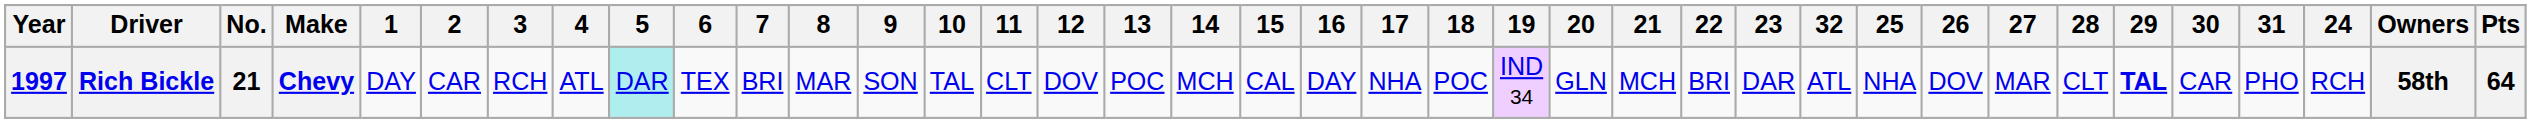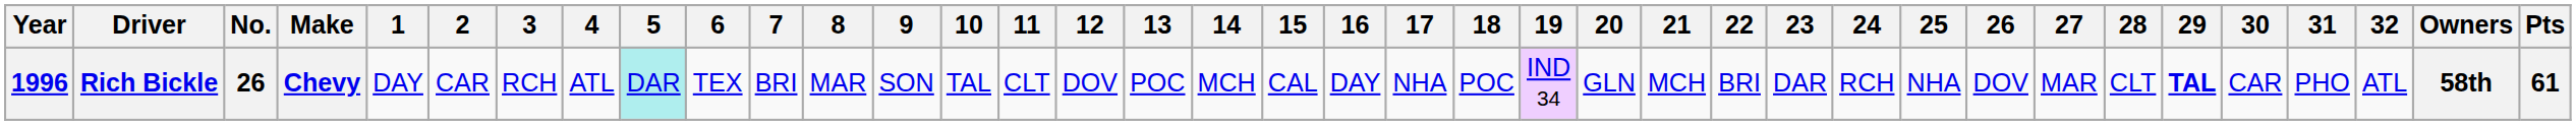 <table class="wikitable" style="text-align:center; font-size:75%">
 <tr>
 <th>Year</th>
 <th>Driver</th>
 <th>No.</th>
 <th>Make</th>
 <th>1</th>
 <th>2</th>
 <th>3</th>
 <th>4</th>
 <th>5</th>
 <th>6</th>
 <th>7</th>
 <th>8</th>
 <th>9</th>
 <th>10</th>
 <th>11</th>
 <th>12</th>
 <th>13</th>
 <th>14</th>
 <th>15</th>
 <th>16</th>
 <th>17</th>
 <th>18</th>
 <th>19</th>
 <th>20</th>
 <th>21</th>
 <th>22</th>
 <th>23</th>
-<th>32</th>
+<th>24</th>
 <th>25</th>
 <th>26</th>
 <th>27</th>
 <th>28</th>
 <th>29</th>
 <th>30</th>
 <th>31</th>
-<th>24</th>
+<th>32</th>
 <th>Owners</th>
 <th>Pts</th>
 </tr>
 <tr>
-<th><a href='#'>1997</a></th>
+<th><a href='#'>1996</a></th>
 <th><a href='#'>Rich Bickle</a></th>
-<th>21</th>
+<th>26</th>
 <th><a href='#'>Chevy</a></th>
 <td><a href='#'>DAY</a></td>
 <td><a href='#'>CAR</a></td>
 <td><a href='#'>RCH</a></td>
 <td><a href='#'>ATL</a></td>
 <td style="background: paleturquoise;"><a href='#'>DAR</a></td>
 <td><a href='#'>TEX</a></td>
 <td><a href='#'>BRI</a></td>
 <td><a href='#'>MAR</a></td>
 <td><a href='#'>SON</a></td>
 <td><a href='#'>TAL</a></td>
 <td><a href='#'>CLT</a></td>
 <td><a href='#'>DOV</a></td>
 <td><a href='#'>POC</a></td>
 <td><a href='#'>MCH</a></td>
 <td><a href='#'>CAL</a></td>
 <td><a href='#'>DAY</a></td>
 <td><a href='#'>NHA</a></td>
 <td><a href='#'>POC</a></td>
 <td style="background:#EFCFFF;"><a href='#'>IND</a><br><small>34</small></td>
 <td><a href='#'>GLN</a></td>
 <td><a href='#'>MCH</a></td>
 <td><a href='#'>BRI</a></td>
 <td><a href='#'>DAR</a></td>
-<td><a href='#'>ATL</a></td>
+<td><a href='#'>RCH</a></td>
 <td><a href='#'>NHA</a></td>
 <td><a href='#'>DOV</a></td>
 <td><a href='#'>MAR</a></td>
 <td><a href='#'>CLT</a></td>
 <td><strong><a href='#'>TAL</a></strong></td>
 <td><a href='#'>CAR</a></td>
 <td><a href='#'>PHO</a></td>
-<td><a href='#'>RCH</a></td>
+<td><a href='#'>ATL</a></td>
 <th>58th</th>
-<th>64</th>
+<th>61</th>
 </tr>
 </table>
